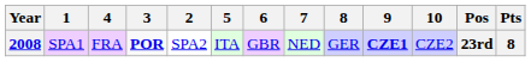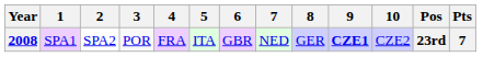 <table class="wikitable" style="text-align:center">
 <tr>
 <th>Year</th>
 <th>1</th>
+<th>2</th>
+<th>3</th>
 <th>4</th>
-<th>3</th>
-<th>2</th>
 <th>5</th>
 <th>6</th>
 <th>7</th>
 <th>8</th>
 <th>9</th>
 <th>10</th>
 <th>Pos</th>
 <th>Pts</th>
 </tr>
 <tr>
 <th><a href='#'>2008</a></th>
 <td style="background:#efcfff;"><a href='#'>SPA1</a><br></td>
+<td style="background:#ffffff;"><a href='#'>SPA2</a><br></td>
+<td style="background:#;"><a href='#'>POR</a><br></td>
 <td style="background:#efcfff;"><a href='#'>FRA</a><br></td>
-<td style="background:#;"><strong><a href='#'>POR</a><br></strong></td>
-<td style="background:#ffffff;"><a href='#'>SPA2</a><br></td>
 <td style="background:#dfffdf;"><a href='#'>ITA</a><br></td>
 <td style="background:#efcfff;"><a href='#'>GBR</a><br></td>
 <td style="background:#dfffdf;"><a href='#'>NED</a><br></td>
 <td style="background:#cfcfff;"><a href='#'>GER</a><br></td>
 <td style="background:#cfcfff;"><strong><a href='#'>CZE1</a><br></strong></td>
 <td style="background:#cfcfff;"><a href='#'>CZE2</a><br></td>
 <th>23rd</th>
-<th>8</th>
+<th>7</th>
 </tr>
 </table>
